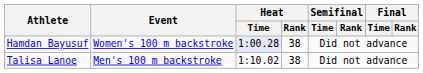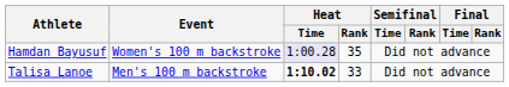 <table class=wikitable style="font-size:90%">
 <tr>
 <th rowspan="2">Athlete</th>
 <th rowspan="2">Event</th>
 <th colspan="2">Heat</th>
 <th colspan="2">Semifinal</th>
 <th colspan="2">Final</th>
 </tr>
 <tr style="font-size:95%">
 <th>Time</th>
 <th>Rank</th>
 <th>Time</th>
 <th>Rank</th>
 <th>Time</th>
 <th>Rank</th>
 </tr>
 <tr align=center>
 <td align=left><a href='#'>Hamdan Bayusuf</a></td>
 <td align=left><a href='#'>Women's 100 m backstroke</a></td>
 <td style="background: lavender;">1:00.28</td>
-<td>38</td>
+<td>35</td>
 <td colspan=4>Did not advance</td>
 </tr>
 <tr align=center>
 <td align=left><a href='#'>Talisa Lanoe</a></td>
 <td align=left><a href='#'>Men's 100 m backstroke</a></td>
-<td>1:10.02</td>
-<td>38</td>
+<td><strong>1:10.02</strong></td>
+<td>33</td>
 <td colspan=4>Did not advance</td>
 </tr>
 </table>
